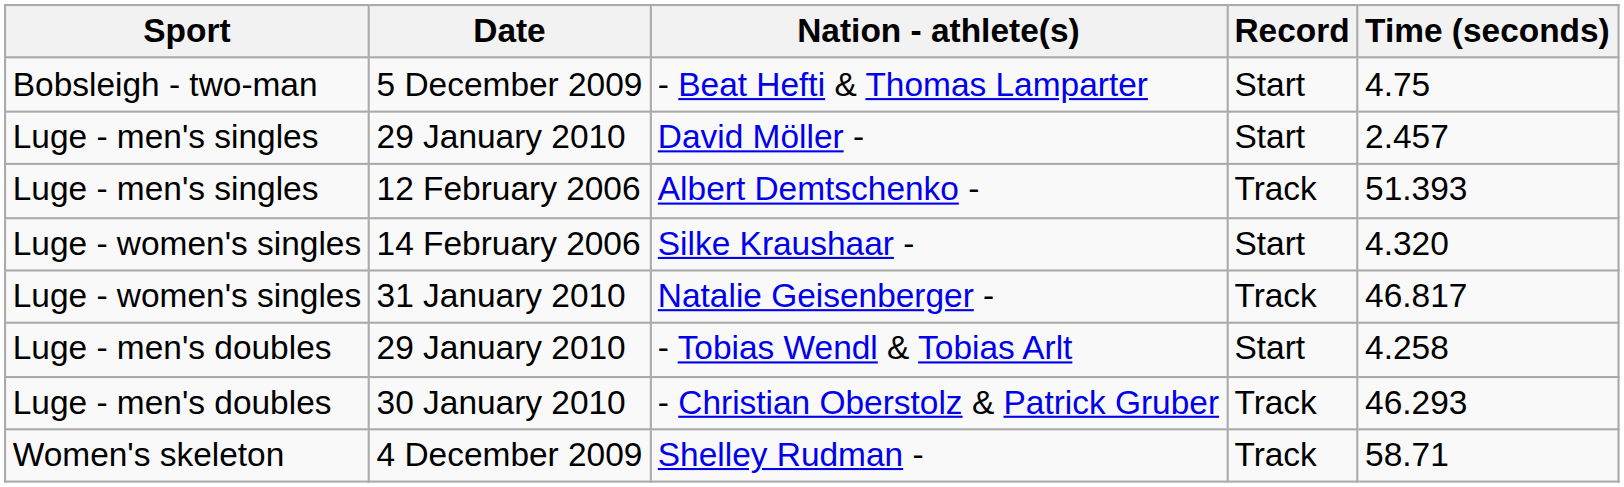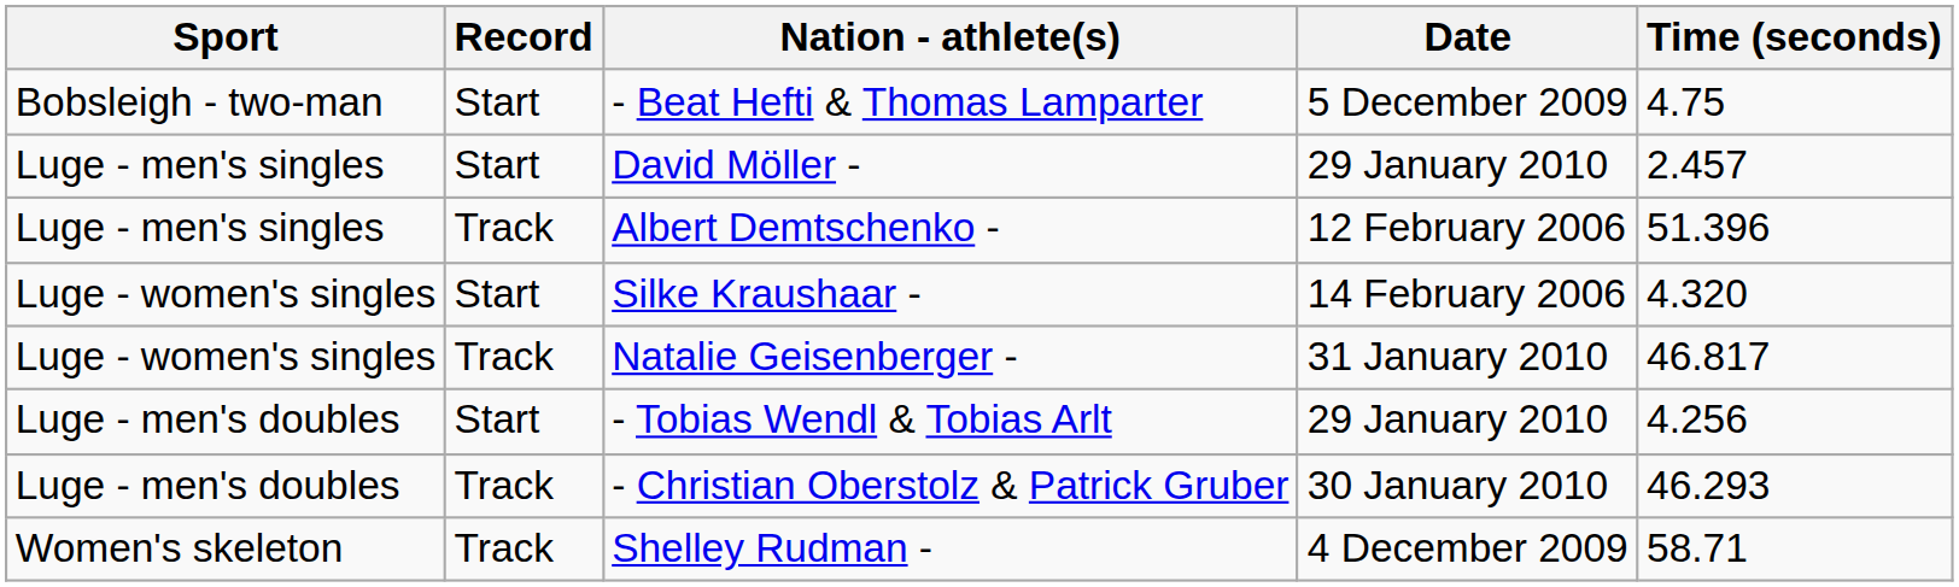 <table class="wikitable">
 <tr>
 <th>Sport</th>
+<th>Record</th>
+<th>Nation - athlete(s)</th>
 <th>Date</th>
-<th>Nation - athlete(s)</th>
-<th>Record</th>
 <th>Time (seconds)</th>
 </tr>
 <tr>
 <td>Bobsleigh  - two-man</td>
+<td>Start</td>
+<td> - <a href='#'>Beat Hefti</a> & <a href='#'>Thomas Lamparter</a></td>
 <td>5 December 2009</td>
-<td> - <a href='#'>Beat Hefti</a> & <a href='#'>Thomas Lamparter</a></td>
-<td>Start</td>
 <td>4.75</td>
 </tr>
 <tr>
 <td>Luge - men's singles</td>
+<td>Start</td>
+<td><a href='#'>David Möller</a> - </td>
 <td>29 January 2010</td>
-<td><a href='#'>David Möller</a> - </td>
-<td>Start</td>
 <td>2.457</td>
 </tr>
 <tr>
 <td>Luge - men's singles</td>
+<td>Track</td>
+<td><a href='#'>Albert Demtschenko</a> - </td>
 <td>12 February 2006</td>
-<td><a href='#'>Albert Demtschenko</a> - </td>
-<td>Track</td>
-<td>51.393</td>
+<td>51.396</td>
 </tr>
 <tr>
 <td>Luge - women's singles</td>
+<td>Start</td>
+<td><a href='#'>Silke Kraushaar</a> - </td>
 <td>14 February 2006</td>
-<td><a href='#'>Silke Kraushaar</a> - </td>
-<td>Start</td>
 <td>4.320</td>
 </tr>
 <tr>
 <td>Luge - women's singles</td>
+<td>Track</td>
+<td><a href='#'>Natalie Geisenberger</a> - </td>
 <td>31 January 2010</td>
-<td><a href='#'>Natalie Geisenberger</a> - </td>
-<td>Track</td>
 <td>46.817</td>
 </tr>
 <tr>
 <td>Luge - men's doubles</td>
+<td>Start</td>
+<td> - <a href='#'>Tobias Wendl</a> & <a href='#'>Tobias Arlt</a></td>
 <td>29 January 2010</td>
-<td> - <a href='#'>Tobias Wendl</a> & <a href='#'>Tobias Arlt</a></td>
-<td>Start</td>
-<td>4.258</td>
+<td>4.256</td>
 </tr>
 <tr>
 <td>Luge - men's doubles</td>
+<td>Track</td>
+<td> - <a href='#'>Christian Oberstolz</a> & <a href='#'>Patrick Gruber</a></td>
 <td>30 January 2010</td>
-<td> - <a href='#'>Christian Oberstolz</a> & <a href='#'>Patrick Gruber</a></td>
-<td>Track</td>
 <td>46.293</td>
 </tr>
 <tr>
 <td>Women's skeleton</td>
+<td>Track</td>
+<td><a href='#'>Shelley Rudman</a> - </td>
 <td>4 December 2009</td>
-<td><a href='#'>Shelley Rudman</a> - </td>
-<td>Track</td>
 <td>58.71</td>
 </tr>
 </table>
